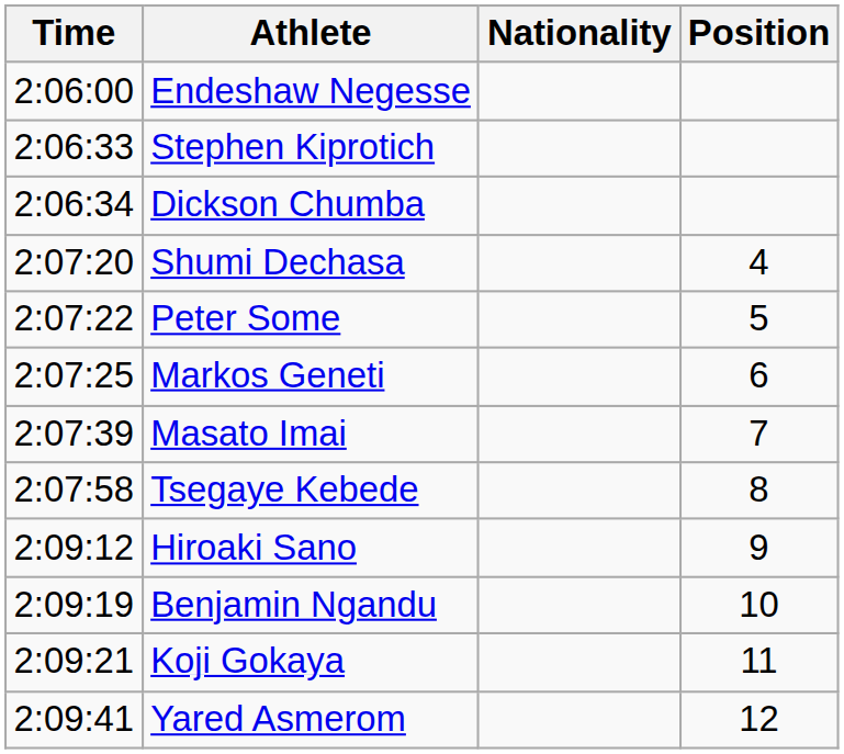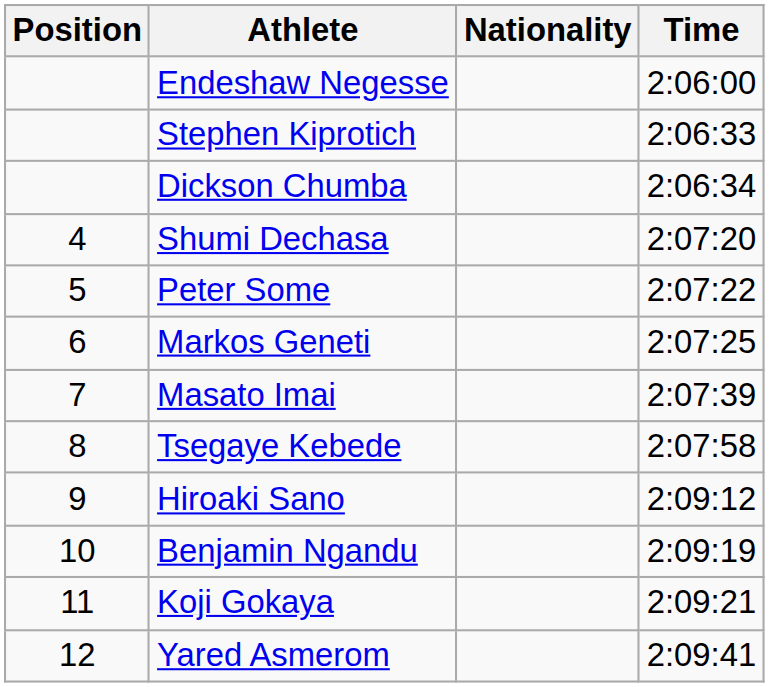 <table class="wikitable sortable">
 <tr>
-<th>Time</th>
+<th>Position</th>
 <th>Athlete</th>
 <th>Nationality</th>
-<th>Position</th>
+<th>Time</th>
 </tr>
 <tr>
-<td>2:06:00</td>
+<td align=center></td>
 <td><a href='#'>Endeshaw Negesse</a></td>
 <td></td>
-<td align=center></td>
+<td>2:06:00</td>
 </tr>
 <tr>
-<td>2:06:33</td>
+<td align=center></td>
 <td><a href='#'>Stephen Kiprotich</a></td>
 <td></td>
-<td align=center></td>
+<td>2:06:33</td>
 </tr>
 <tr>
-<td>2:06:34</td>
+<td align=center></td>
 <td><a href='#'>Dickson Chumba</a></td>
 <td></td>
-<td align=center></td>
+<td>2:06:34</td>
 </tr>
 <tr>
-<td>2:07:20</td>
+<td align=center>4</td>
 <td><a href='#'>Shumi Dechasa</a></td>
 <td></td>
-<td align=center>4</td>
+<td>2:07:20</td>
 </tr>
 <tr>
-<td>2:07:22</td>
+<td align=center>5</td>
 <td><a href='#'>Peter Some</a></td>
 <td></td>
-<td align=center>5</td>
+<td>2:07:22</td>
 </tr>
 <tr>
-<td>2:07:25</td>
+<td align=center>6</td>
 <td><a href='#'>Markos Geneti</a></td>
 <td></td>
-<td align=center>6</td>
+<td>2:07:25</td>
 </tr>
 <tr>
-<td>2:07:39</td>
+<td align=center>7</td>
 <td><a href='#'>Masato Imai</a></td>
 <td></td>
-<td align=center>7</td>
+<td>2:07:39</td>
 </tr>
 <tr>
-<td>2:07:58</td>
+<td align=center>8</td>
 <td><a href='#'>Tsegaye Kebede</a></td>
 <td></td>
-<td align=center>8</td>
+<td>2:07:58</td>
 </tr>
 <tr>
-<td>2:09:12</td>
+<td align=center>9</td>
 <td><a href='#'>Hiroaki Sano</a></td>
 <td></td>
-<td align=center>9</td>
+<td>2:09:12</td>
 </tr>
 <tr>
-<td>2:09:19</td>
+<td align=center>10</td>
 <td><a href='#'>Benjamin Ngandu</a></td>
 <td></td>
-<td align=center>10</td>
+<td>2:09:19</td>
 </tr>
 <tr>
-<td>2:09:21</td>
+<td align=center>11</td>
 <td><a href='#'>Koji Gokaya</a></td>
 <td></td>
-<td align=center>11</td>
+<td>2:09:21</td>
 </tr>
 <tr>
-<td>2:09:41</td>
+<td align=center>12</td>
 <td><a href='#'>Yared Asmerom</a></td>
 <td></td>
-<td align=center>12</td>
+<td>2:09:41</td>
 </tr>
 </table>
